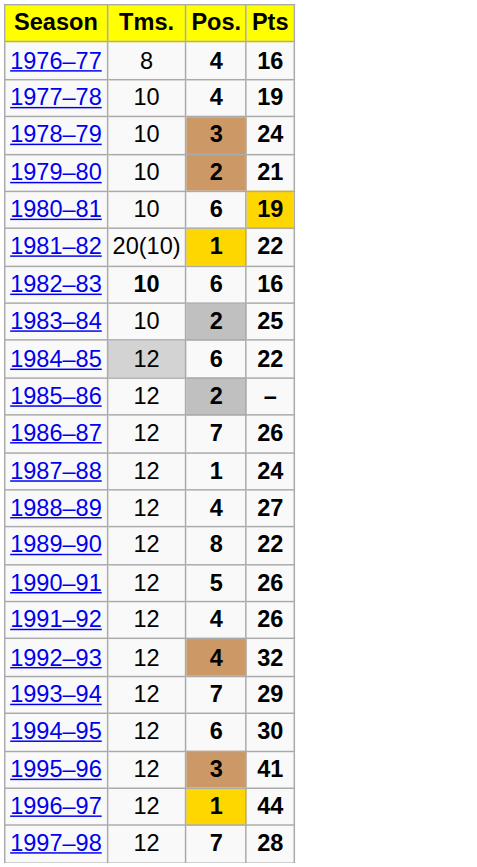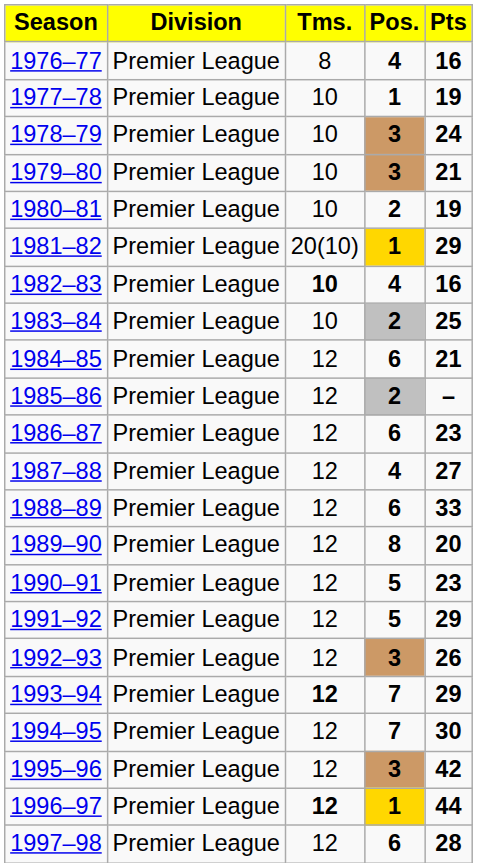 <table class="wikitable">
 <tr>
 <th style="color:#000000; background:Yellow;">Season</th>
+<th style="color:#000000; background:Yellow;">Division</th>
 <th style="color:#000000; background:Yellow;">Tms.</th>
 <th style="color:#000000; background:Yellow;">Pos.</th>
 <th style="color:#000000; background:Yellow;">Pts</th>
 </tr>
 <tr>
 <td align=center><a href='#'>1976–77</a></td>
+<td align=center>Premier League</td>
 <td align=center>8</td>
 <td align=center><strong>4</strong></td>
 <td align=center><strong>16</strong></td>
 </tr>
 <tr>
 <td align=center><a href='#'>1977–78</a></td>
+<td align=center>Premier League</td>
 <td align=center>10</td>
-<td align=center><strong>4</strong></td>
+<td align=center><strong>1</strong></td>
 <td align=center><strong>19</strong></td>
 </tr>
 <tr>
 <td align=center><a href='#'>1978–79</a></td>
+<td align=center>Premier League</td>
 <td align=center>10</td>
 <td align=center bgcolor=#c96><strong>3</strong></td>
 <td align=center><strong>24</strong></td>
 </tr>
 <tr>
 <td align=center><a href='#'>1979–80</a></td>
+<td align=center>Premier League</td>
 <td align=center>10</td>
-<td align=center bgcolor=#c96><strong>2</strong></td>
+<td align=center bgcolor=#c96><strong>3</strong></td>
 <td align=center><strong>21</strong></td>
 </tr>
 <tr>
 <td align=center><a href='#'>1980–81</a></td>
+<td align=center>Premier League</td>
 <td align=center>10</td>
-<td align=center><strong>6</strong></td>
-<td align=center style="background: gold;"><strong>19</strong></td>
+<td align=center><strong>2</strong></td>
+<td align=center><strong>19</strong></td>
 </tr>
 <tr>
 <td align=center><a href='#'>1981–82</a></td>
+<td align=center>Premier League</td>
 <td align=center>20(10)</td>
 <td align=center bgcolor=Gold><strong>1</strong></td>
-<td align=center><strong>22</strong></td>
+<td align=center><strong>29</strong></td>
 </tr>
 <tr>
 <td align=center><a href='#'>1982–83</a></td>
+<td align=center>Premier League</td>
 <td align=center><strong>10</strong></td>
-<td align=center><strong>6</strong></td>
+<td align=center><strong>4</strong></td>
 <td align=center><strong>16</strong></td>
 </tr>
 <tr>
 <td align=center><a href='#'>1983–84</a></td>
+<td align=center>Premier League</td>
 <td align=center>10</td>
 <td align=center bgcolor=Silver><strong>2</strong></td>
 <td align=center><strong>25</strong></td>
 </tr>
 <tr>
 <td align=center><a href='#'>1984–85</a></td>
-<td align=center style="background: lightgrey;">12</td>
+<td align=center>Premier League</td>
+<td align=center>12</td>
 <td align=center><strong>6</strong></td>
-<td align=center><strong>22</strong></td>
+<td align=center><strong>21</strong></td>
 </tr>
 <tr>
 <td align=center><a href='#'>1985–86</a></td>
+<td align=center>Premier League</td>
 <td align=center>12</td>
 <td align=center bgcolor=Silver><strong>2</strong></td>
 <td align=center><strong>–</strong></td>
 </tr>
 <tr>
 <td align=center><a href='#'>1986–87</a></td>
+<td align=center>Premier League</td>
 <td align=center>12</td>
-<td align=center><strong>7</strong></td>
-<td align=center><strong>26</strong></td>
+<td align=center><strong>6</strong></td>
+<td align=center><strong>23</strong></td>
 </tr>
 <tr>
 <td align=center><a href='#'>1987–88</a></td>
-<td align=center>12</td>
-<td align=center><strong>1</strong></td>
-<td align=center><strong>24</strong></td>
-</tr>
-<tr>
-<td align=center><a href='#'>1988–89</a></td>
+<td align=center>Premier League</td>
 <td align=center>12</td>
 <td align=center><strong>4</strong></td>
 <td align=center><strong>27</strong></td>
 </tr>
 <tr>
+<td align=center><a href='#'>1988–89</a></td>
+<td align=center>Premier League</td>
+<td align=center>12</td>
+<td align=center><strong>6</strong></td>
+<td align=center><strong>33</strong></td>
+</tr>
+<tr>
 <td align=center><a href='#'>1989–90</a></td>
+<td align=center>Premier League</td>
 <td align=center>12</td>
 <td align=center><strong>8</strong></td>
-<td align=center><strong>22</strong></td>
+<td align=center><strong>20</strong></td>
 </tr>
 <tr>
 <td align=center><a href='#'>1990–91</a></td>
+<td align=center>Premier League</td>
 <td align=center>12</td>
 <td align=center><strong>5</strong></td>
+<td align=center><strong>23</strong></td>
+</tr>
+<tr>
+<td align=center><a href='#'>1991–92</a></td>
+<td align=center>Premier League</td>
+<td align=center>12</td>
+<td align=center><strong>5</strong></td>
+<td align=center><strong>29</strong></td>
+</tr>
+<tr>
+<td align=center><a href='#'>1992–93</a></td>
+<td align=center>Premier League</td>
+<td align=center>12</td>
+<td align=center bgcolor=#c96><strong>3</strong></td>
 <td align=center><strong>26</strong></td>
 </tr>
 <tr>
-<td align=center><a href='#'>1991–92</a></td>
-<td align=center>12</td>
-<td align=center><strong>4</strong></td>
-<td align=center><strong>26</strong></td>
-</tr>
-<tr>
-<td align=center><a href='#'>1992–93</a></td>
-<td align=center>12</td>
-<td align=center bgcolor=#c96><strong>4</strong></td>
-<td align=center><strong>32</strong></td>
-</tr>
-<tr>
 <td align=center><a href='#'>1993–94</a></td>
-<td align=center>12</td>
+<td align=center>Premier League</td>
+<td align=center><strong>12</strong></td>
 <td align=center><strong>7</strong></td>
 <td align=center><strong>29</strong></td>
 </tr>
 <tr>
 <td align=center><a href='#'>1994–95</a></td>
+<td align=center>Premier League</td>
 <td align=center>12</td>
-<td align=center><strong>6</strong></td>
+<td align=center><strong>7</strong></td>
 <td align=center><strong>30</strong></td>
 </tr>
 <tr>
 <td align=center><a href='#'>1995–96</a></td>
+<td align=center>Premier League</td>
 <td align=center>12</td>
 <td align=center bgcolor=#c96><strong>3</strong></td>
-<td align=center><strong>41</strong></td>
+<td align=center><strong>42</strong></td>
 </tr>
 <tr>
 <td align=center><a href='#'>1996–97</a></td>
-<td align=center>12</td>
+<td align=center>Premier League</td>
+<td align=center><strong>12</strong></td>
 <td align=center bgcolor=Gold><strong>1</strong></td>
 <td align=center><strong>44</strong></td>
 </tr>
 <tr>
 <td align=center><a href='#'>1997–98</a></td>
+<td align=center>Premier League</td>
 <td align=center>12</td>
-<td align=center><strong>7</strong></td>
+<td align=center><strong>6</strong></td>
 <td align=center><strong>28</strong></td>
 </tr>
 </table>
